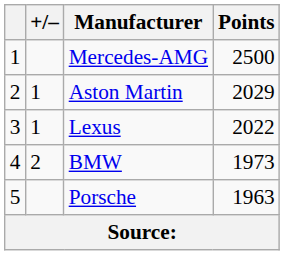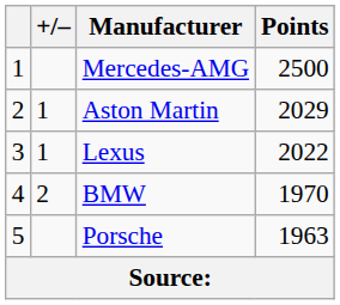 <table class="wikitable" style="font-size: 95%;">
 <tr>
 <th scope="col"></th>
 <th scope="col">+/–</th>
 <th scope="col">Manufacturer</th>
 <th scope="col">Points</th>
 </tr>
 <tr>
 <td align=center>1</td>
 <td align="left"></td>
 <td> <a href='#'>Mercedes-AMG</a></td>
 <td align=right>2500</td>
 </tr>
 <tr>
 <td align=center>2</td>
 <td align=left> 1</td>
 <td> <a href='#'>Aston Martin</a></td>
 <td align=right>2029</td>
 </tr>
 <tr>
 <td align=center>3</td>
 <td align="left"> 1</td>
 <td> <a href='#'>Lexus</a></td>
 <td align=right>2022</td>
 </tr>
 <tr>
 <td align=center>4</td>
 <td align="left"> 2</td>
 <td> <a href='#'>BMW</a></td>
-<td align=right>1973</td>
+<td align=right>1970</td>
 </tr>
 <tr>
 <td align=center>5</td>
 <td align=left></td>
 <td> <a href='#'>Porsche</a></td>
 <td align=right>1963</td>
 </tr>
 <tr>
 <th colspan=5>Source:</th>
 </tr>
 </table>
